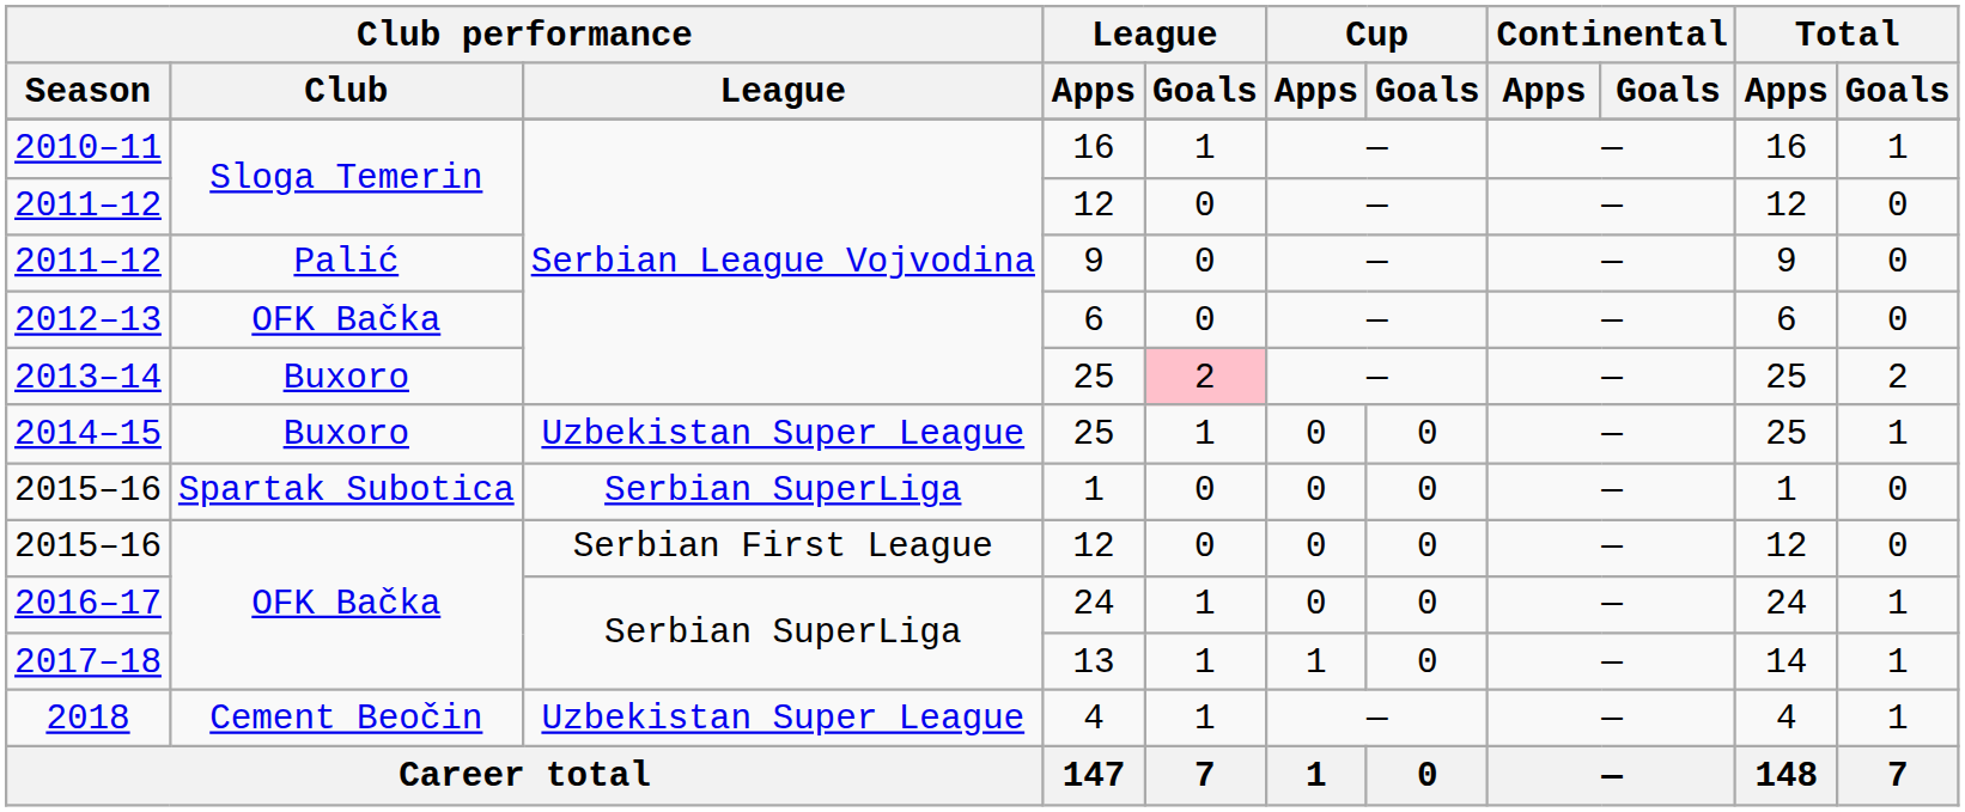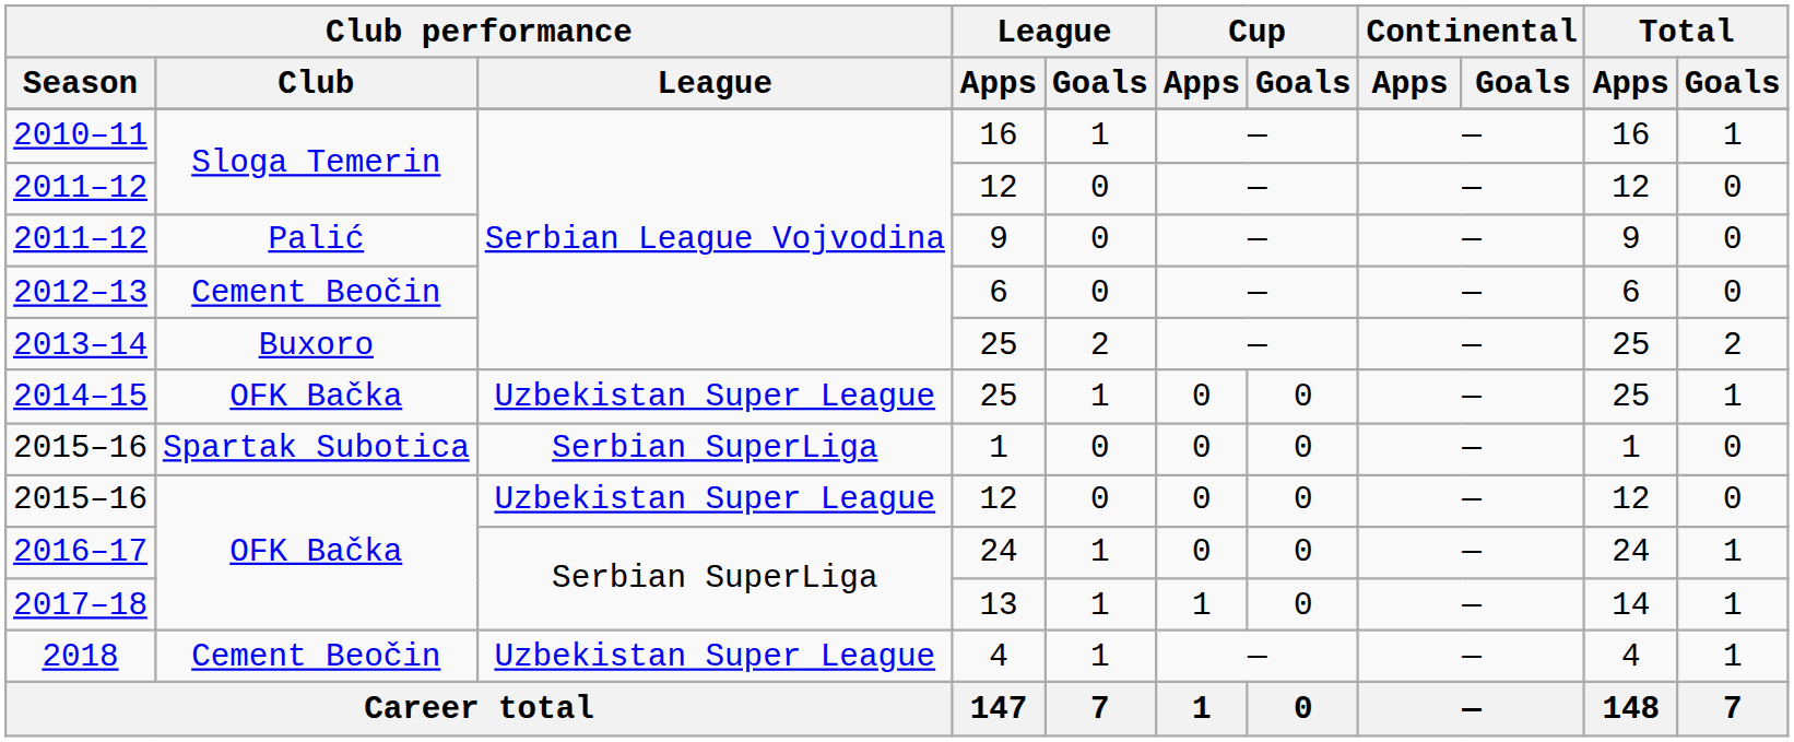 <table class="wikitable" style="text-align:center">
 <tr>
 <th colspan=3>Club performance</th>
 <th colspan=2>League</th>
 <th colspan=2>Cup</th>
 <th colspan=2>Continental</th>
 <th colspan=2>Total</th>
 </tr>
 <tr>
 <th>Season</th>
 <th>Club</th>
 <th>League</th>
 <th>Apps</th>
 <th>Goals</th>
 <th>Apps</th>
 <th>Goals</th>
 <th>Apps</th>
 <th>Goals</th>
 <th>Apps</th>
 <th>Goals</th>
 </tr>
 <tr>
 </tr>
 <tr>
 <td><a href='#'>2010–11</a></td>
 <td rowspan="2"><a href='#'>Sloga Temerin</a></td>
 <td rowspan="5"><a href='#'>Serbian League Vojvodina</a></td>
 <td>16</td>
 <td>1</td>
 <td colspan="2">—</td>
 <td colspan="2">—</td>
 <td>16</td>
 <td>1</td>
 </tr>
 <tr>
 <td><a href='#'>2011–12</a></td>
 <td>12</td>
 <td>0</td>
 <td colspan="2">—</td>
 <td colspan="2">—</td>
 <td>12</td>
 <td>0</td>
 </tr>
 <tr>
 <td><a href='#'>2011–12</a></td>
 <td><a href='#'>Palić</a></td>
 <td>9</td>
 <td>0</td>
 <td colspan="2">—</td>
 <td colspan="2">—</td>
 <td>9</td>
 <td>0</td>
 </tr>
 <tr>
 <td><a href='#'>2012–13</a></td>
-<td><a href='#'>OFK Bačka</a></td>
+<td><a href='#'>Cement Beočin</a></td>
 <td>6</td>
 <td>0</td>
 <td colspan="2">—</td>
 <td colspan="2">—</td>
 <td>6</td>
 <td>0</td>
 </tr>
 <tr>
 <td><a href='#'>2013–14</a></td>
 <td><a href='#'>Buxoro</a></td>
 <td>25</td>
-<td style="background: pink;">2</td>
+<td>2</td>
 <td colspan="2">—</td>
 <td colspan="2">—</td>
 <td>25</td>
 <td>2</td>
 </tr>
 <tr>
 <td><a href='#'>2014–15</a></td>
-<td><a href='#'>Buxoro</a></td>
+<td><a href='#'>OFK Bačka</a></td>
 <td><a href='#'>Uzbekistan Super League</a></td>
 <td>25</td>
 <td>1</td>
 <td>0</td>
 <td>0</td>
 <td colspan="2">—</td>
 <td>25</td>
 <td>1</td>
 </tr>
 <tr>
 <td>2015–16</td>
 <td><a href='#'>Spartak Subotica</a></td>
 <td><a href='#'>Serbian SuperLiga</a></td>
 <td>1</td>
 <td>0</td>
 <td>0</td>
 <td>0</td>
 <td colspan="2">—</td>
 <td>1</td>
 <td>0</td>
 </tr>
 <tr>
 <td>2015–16</td>
 <td rowspan="3"><a href='#'>OFK Bačka</a></td>
-<td>Serbian First League</td>
+<td><a href='#'>Uzbekistan Super League</a></td>
 <td>12</td>
 <td>0</td>
 <td>0</td>
 <td>0</td>
 <td colspan="2">—</td>
 <td>12</td>
 <td>0</td>
 </tr>
 <tr>
 <td><a href='#'>2016–17</a></td>
 <td rowspan="2">Serbian SuperLiga</td>
 <td>24</td>
 <td>1</td>
 <td>0</td>
 <td>0</td>
 <td colspan="2">—</td>
 <td>24</td>
 <td>1</td>
 </tr>
 <tr>
 <td><a href='#'>2017–18</a></td>
 <td>13</td>
 <td>1</td>
 <td>1</td>
 <td>0</td>
 <td colspan="2">—</td>
 <td>14</td>
 <td>1</td>
 </tr>
 <tr>
 <td><a href='#'>2018</a></td>
 <td><a href='#'>Cement Beočin</a></td>
 <td><a href='#'>Uzbekistan Super League</a></td>
 <td>4</td>
 <td>1</td>
 <td colspan="2">—</td>
 <td colspan="2">—</td>
 <td>4</td>
 <td>1</td>
 </tr>
 <tr>
 <th colspan=3>Career total</th>
 <th>147</th>
 <th>7</th>
 <th>1</th>
 <th>0</th>
 <th colspan="2">—</th>
 <th>148</th>
 <th>7</th>
 </tr>
 </table>
